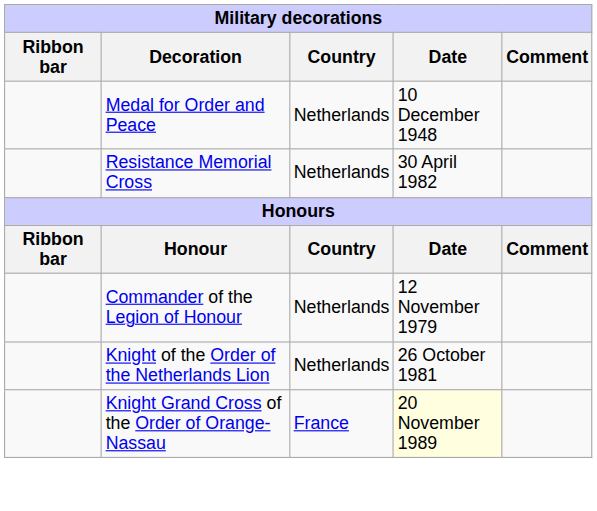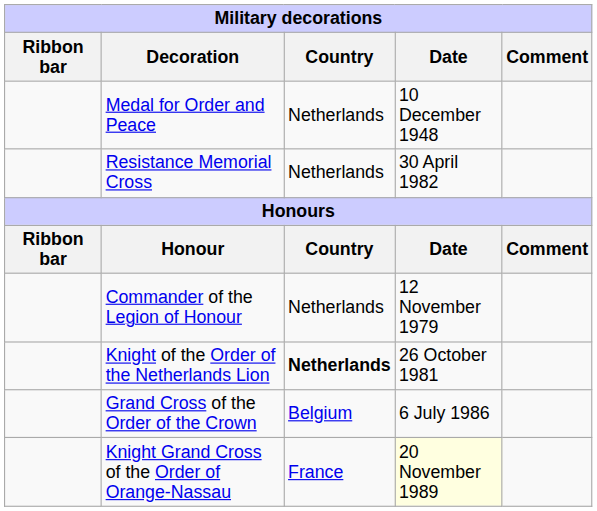 <table class="wikitable" style="width:60%;">
 <tr style="background:#ccf; text-align:center;">
 <td colspan=5><strong>Military decorations</strong></td>
 </tr>
 <tr>
 <th style="width:80px;">Ribbon bar</th>
 <th>Decoration</th>
 <th>Country</th>
 <th>Date</th>
 <th>Comment</th>
 </tr>
 <tr>
 <td></td>
 <td><a href='#'>Medal for Order and Peace</a></td>
 <td>Netherlands</td>
 <td>10 December 1948</td>
 <td></td>
 </tr>
 <tr>
 <td></td>
 <td><a href='#'>Resistance Memorial Cross</a></td>
 <td>Netherlands</td>
 <td>30 April 1982</td>
 <td></td>
 </tr>
 <tr style="background:#ccf; text-align:center;">
 <td colspan=5><strong>Honours</strong></td>
 </tr>
 <tr>
 <th style="width:80px;">Ribbon bar</th>
 <th>Honour</th>
 <th>Country</th>
 <th>Date</th>
 <th>Comment</th>
 </tr>
 <tr>
 <td></td>
 <td><a href='#'>Commander</a> of the <a href='#'>Legion of Honour</a></td>
 <td>Netherlands</td>
 <td>12 November 1979</td>
 <td></td>
 </tr>
 <tr>
 <td></td>
 <td><a href='#'>Knight</a> of the <a href='#'>Order of the Netherlands Lion</a></td>
-<td>Netherlands</td>
+<td><strong>Netherlands</strong></td>
 <td>26 October 1981</td>
+<td></td>
+</tr>
+<tr>
+<td></td>
+<td><a href='#'>Grand Cross</a> of the <a href='#'>Order of the Crown</a></td>
+<td><a href='#'>Belgium</a></td>
+<td>6 July 1986</td>
 <td></td>
 </tr>
 <tr>
 <td></td>
 <td><a href='#'>Knight Grand Cross</a> of the <a href='#'>Order of Orange-Nassau</a></td>
 <td><a href='#'>France</a></td>
 <td style="background: lightyellow;">20 November 1989</td>
 <td></td>
 </tr>
 </table>
